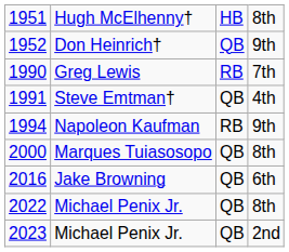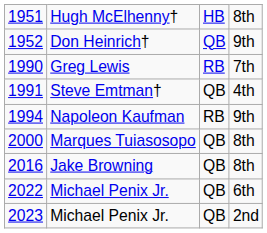 <table class="wikitable">
 <tr>
 <td><a href='#'>1951</a></td>
 <td><a href='#'>Hugh McElhenny</a>†</td>
 <td><a href='#'>HB</a></td>
 <td>8th</td>
 </tr>
 <tr>
 <td><a href='#'>1952</a></td>
 <td><a href='#'>Don Heinrich</a>†</td>
 <td><a href='#'>QB</a></td>
 <td>9th</td>
 </tr>
 <tr>
 <td><a href='#'>1990</a></td>
 <td><a href='#'>Greg Lewis</a></td>
 <td><a href='#'>RB</a></td>
 <td>7th</td>
 </tr>
 <tr>
 <td><a href='#'>1991</a></td>
 <td><a href='#'>Steve Emtman</a>†</td>
 <td>QB</td>
 <td>4th</td>
 </tr>
 <tr>
 <td><a href='#'>1994</a></td>
 <td><a href='#'>Napoleon Kaufman</a></td>
 <td>RB</td>
 <td>9th</td>
 </tr>
 <tr>
 <td><a href='#'>2000</a></td>
 <td><a href='#'>Marques Tuiasosopo</a></td>
 <td>QB</td>
 <td>8th</td>
 </tr>
 <tr>
 <td><a href='#'>2016</a></td>
 <td><a href='#'>Jake Browning</a></td>
 <td>QB</td>
-<td>6th</td>
+<td>8th</td>
 </tr>
 <tr>
 <td><a href='#'>2022</a></td>
 <td><a href='#'>Michael Penix Jr.</a></td>
 <td>QB</td>
-<td>8th</td>
+<td>6th</td>
 </tr>
 <tr>
 <td><a href='#'>2023</a></td>
 <td>Michael Penix Jr.</td>
 <td>QB</td>
 <td>2nd</td>
 </tr>
 </table>
